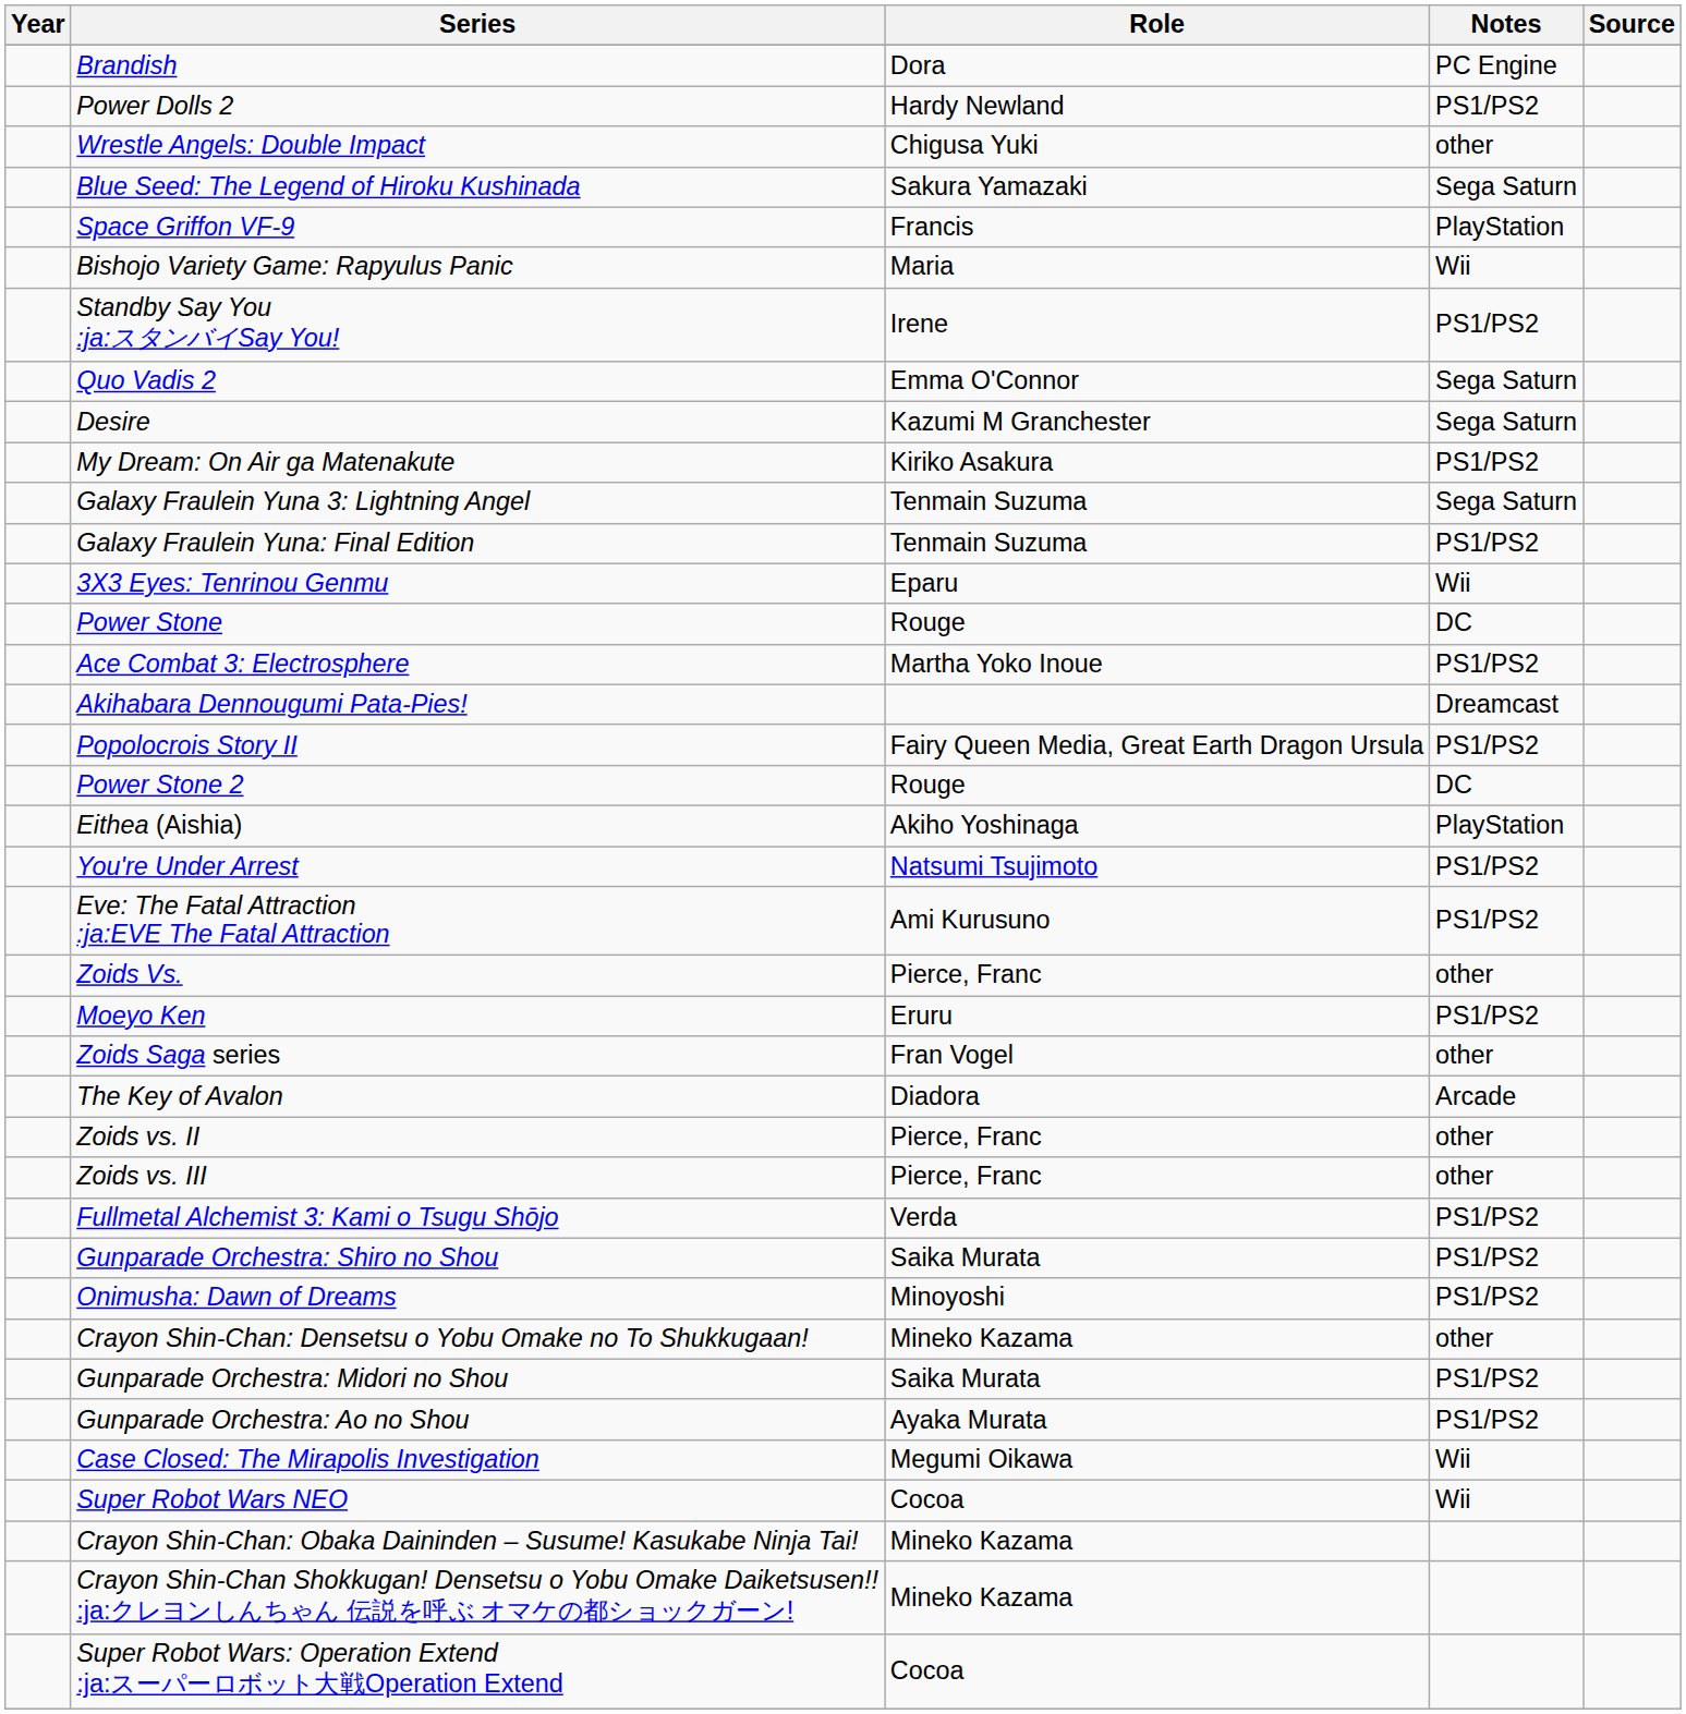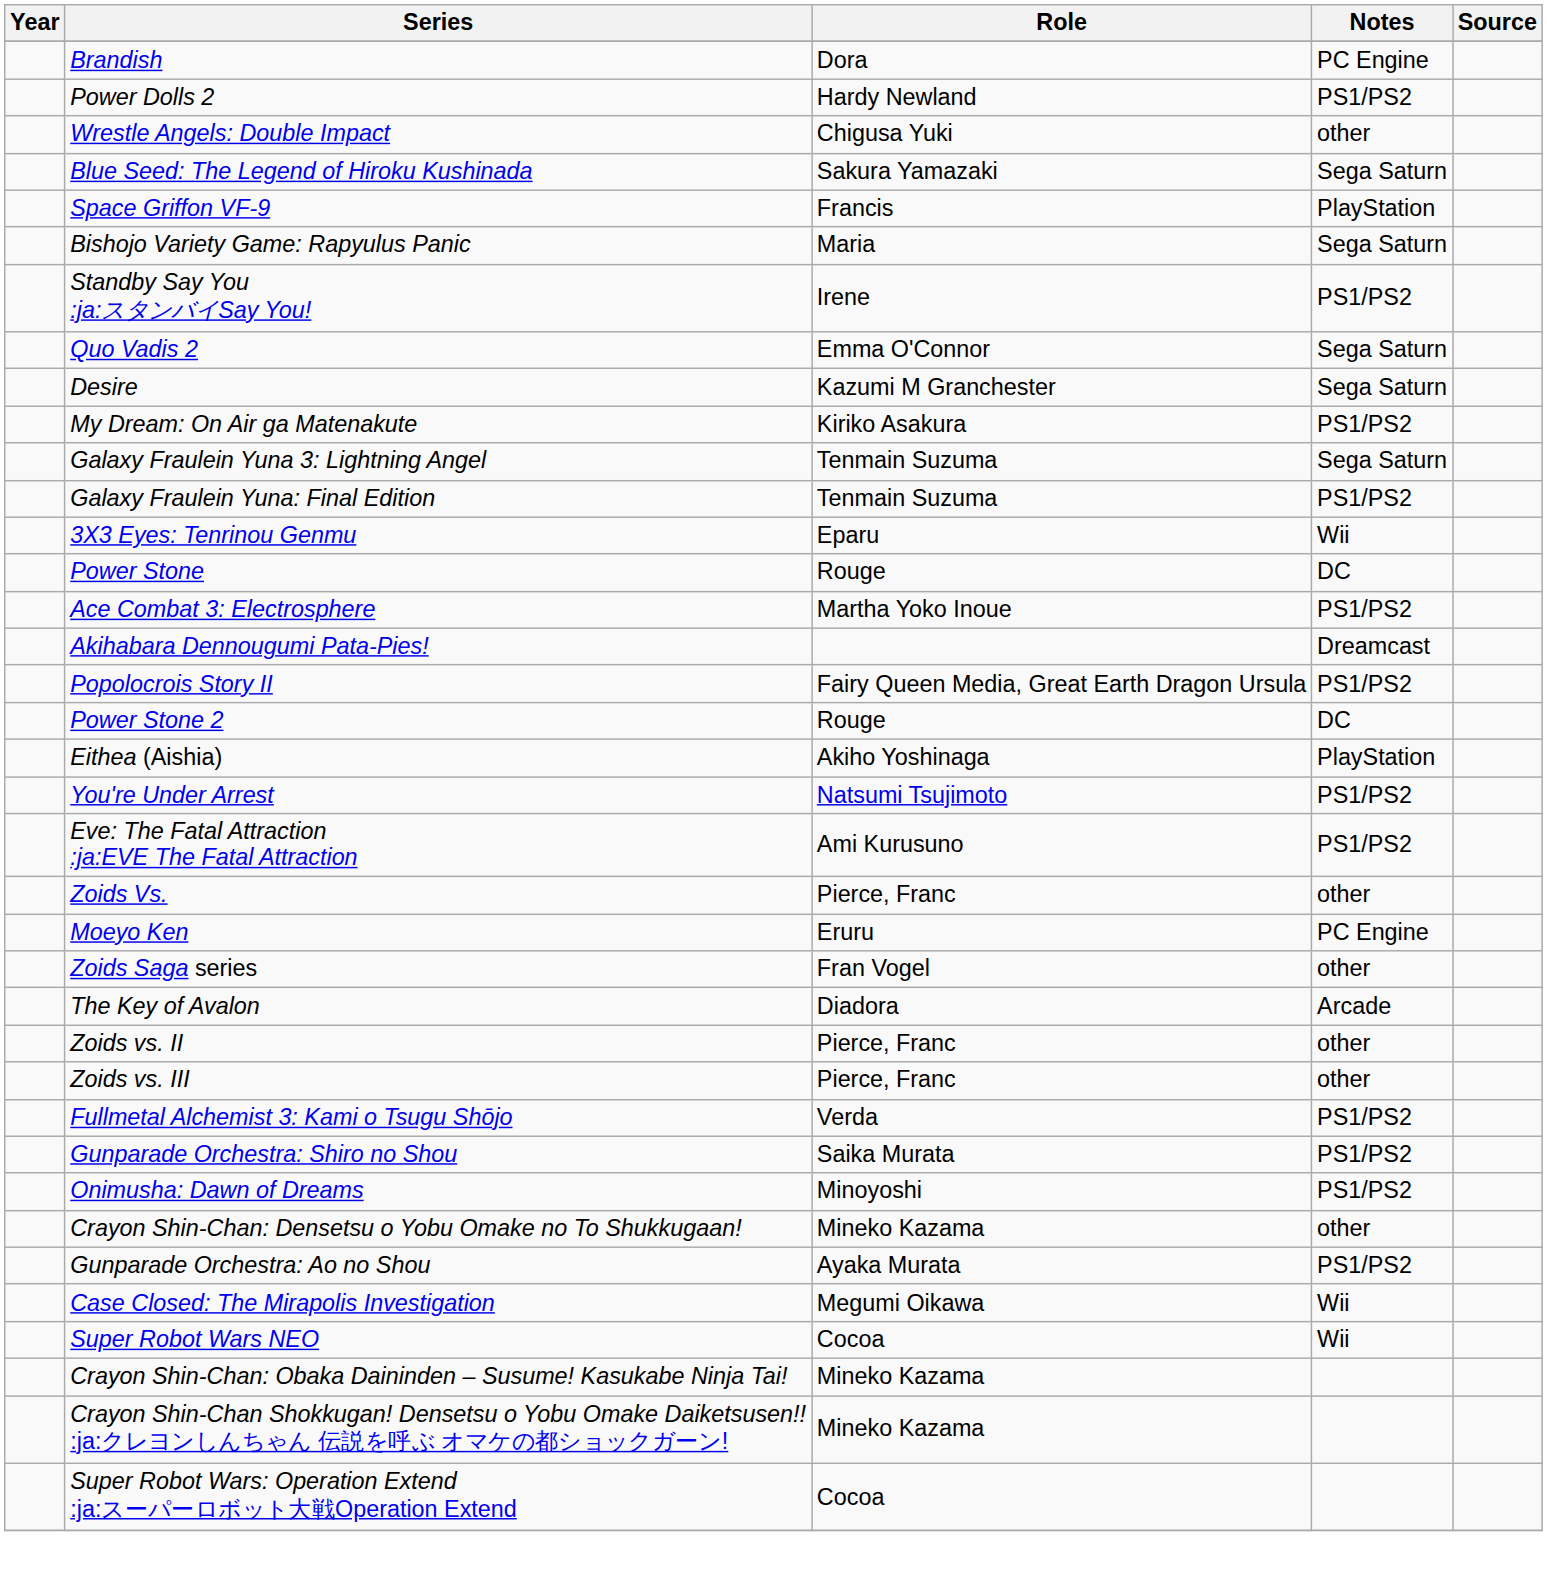 <table class="wikitable sortable plainrowheaders">
 <tr>
 <th>Year</th>
 <th>Series</th>
 <th>Role</th>
 <th class="unsortable">Notes</th>
 <th class="unsortable">Source</th>
 </tr>
 <tr>
 </tr>
 <tr>
 <td></td>
 <td><em><a href='#'>Brandish</a></em></td>
 <td>Dora</td>
 <td>PC Engine</td>
 <td></td>
 </tr>
 <tr>
 <td></td>
 <td><em>Power Dolls 2</em></td>
 <td>Hardy Newland</td>
 <td>PS1/PS2</td>
 <td></td>
 </tr>
 <tr>
 <td></td>
 <td><em><a href='#'>Wrestle Angels: Double Impact</a></em></td>
 <td>Chigusa Yuki</td>
 <td>other</td>
 <td></td>
 </tr>
 <tr>
 <td></td>
 <td><em><a href='#'>Blue Seed: The Legend of Hiroku Kushinada</a></em></td>
 <td>Sakura Yamazaki</td>
 <td>Sega Saturn</td>
 <td></td>
 </tr>
 <tr>
 <td></td>
 <td><em><a href='#'>Space Griffon VF-9</a></em></td>
 <td>Francis</td>
 <td>PlayStation</td>
 <td></td>
 </tr>
 <tr>
 <td></td>
 <td><em>Bishojo Variety Game: Rapyulus Panic</em></td>
 <td>Maria</td>
-<td>Wii</td>
+<td>Sega Saturn</td>
 <td></td>
 </tr>
 <tr>
 <td></td>
 <td><em>Standby Say You<br><a href='#'>:ja:スタンバイSay You!</a></em></td>
 <td>Irene</td>
 <td>PS1/PS2</td>
 <td></td>
 </tr>
 <tr>
 <td></td>
 <td><em><a href='#'>Quo Vadis 2</a></em></td>
 <td>Emma O'Connor</td>
 <td>Sega Saturn</td>
 <td></td>
 </tr>
 <tr>
 <td></td>
 <td><em>Desire</em></td>
 <td>Kazumi M Granchester</td>
 <td>Sega Saturn</td>
 <td></td>
 </tr>
 <tr>
 <td></td>
 <td><em>My Dream: On Air ga Matenakute</em></td>
 <td>Kiriko Asakura</td>
 <td>PS1/PS2</td>
 <td></td>
 </tr>
 <tr>
 <td></td>
 <td><em>Galaxy Fraulein Yuna 3: Lightning Angel</em></td>
 <td>Tenmain Suzuma</td>
 <td>Sega Saturn</td>
 <td></td>
 </tr>
 <tr>
 <td></td>
 <td><em>Galaxy Fraulein Yuna: Final Edition</em></td>
 <td>Tenmain Suzuma</td>
 <td>PS1/PS2</td>
 <td></td>
 </tr>
 <tr>
 <td></td>
 <td><em><a href='#'>3X3 Eyes: Tenrinou Genmu</a></em></td>
 <td>Eparu</td>
 <td>Wii</td>
 <td></td>
 </tr>
 <tr>
 <td></td>
 <td><em><a href='#'>Power Stone</a></em></td>
 <td>Rouge</td>
 <td>DC</td>
 <td></td>
 </tr>
 <tr>
 <td></td>
 <td><em><a href='#'>Ace Combat 3: Electrosphere</a></em></td>
 <td>Martha Yoko Inoue</td>
 <td>PS1/PS2</td>
 <td></td>
 </tr>
 <tr>
 <td></td>
 <td><em><a href='#'>Akihabara Dennougumi Pata-Pies!</a></em></td>
 <td></td>
 <td>Dreamcast</td>
 <td></td>
 </tr>
 <tr>
 <td></td>
 <td><em><a href='#'>Popolocrois Story II</a></em></td>
 <td>Fairy Queen Media, Great Earth Dragon Ursula</td>
 <td>PS1/PS2</td>
 <td></td>
 </tr>
 <tr>
 <td></td>
 <td><em><a href='#'>Power Stone 2</a></em></td>
 <td>Rouge</td>
 <td>DC</td>
 <td></td>
 </tr>
 <tr>
 <td></td>
 <td><em>Eithea</em> (Aishia)</td>
 <td>Akiho Yoshinaga</td>
 <td>PlayStation</td>
 <td></td>
 </tr>
 <tr>
 <td></td>
 <td><em><a href='#'>You're Under Arrest</a></em></td>
 <td><a href='#'>Natsumi Tsujimoto</a></td>
 <td>PS1/PS2</td>
 <td></td>
 </tr>
 <tr>
 <td></td>
 <td><em>Eve: The Fatal Attraction<br><a href='#'>:ja:EVE The Fatal Attraction</a></em></td>
 <td>Ami Kurusuno</td>
 <td>PS1/PS2</td>
 <td></td>
 </tr>
 <tr>
 <td></td>
 <td><em><a href='#'>Zoids Vs.</a></em></td>
 <td>Pierce, Franc</td>
 <td>other</td>
 <td></td>
 </tr>
 <tr>
 <td></td>
 <td><em><a href='#'>Moeyo Ken</a></em></td>
 <td>Eruru</td>
-<td>PS1/PS2</td>
+<td>PC Engine</td>
 <td></td>
 </tr>
 <tr>
 <td></td>
 <td><em><a href='#'>Zoids Saga</a></em> series</td>
 <td>Fran Vogel</td>
 <td>other</td>
 <td></td>
 </tr>
 <tr>
 <td></td>
 <td><em>The Key of Avalon</em></td>
 <td>Diadora</td>
 <td>Arcade</td>
 <td></td>
 </tr>
 <tr>
 <td></td>
 <td><em>Zoids vs. II</em></td>
 <td>Pierce, Franc</td>
 <td>other</td>
 <td></td>
 </tr>
 <tr>
 <td></td>
 <td><em>Zoids vs. III</em></td>
 <td>Pierce, Franc</td>
 <td>other</td>
 <td></td>
 </tr>
 <tr>
 <td></td>
 <td><em><a href='#'>Fullmetal Alchemist 3: Kami o Tsugu Shōjo</a></em></td>
 <td>Verda</td>
 <td>PS1/PS2</td>
 <td></td>
 </tr>
 <tr>
 <td></td>
 <td><em><a href='#'>Gunparade Orchestra: Shiro no Shou</a></em></td>
 <td>Saika Murata</td>
 <td>PS1/PS2</td>
 <td></td>
 </tr>
 <tr>
 <td></td>
 <td><em><a href='#'>Onimusha: Dawn of Dreams</a></em></td>
 <td>Minoyoshi</td>
 <td>PS1/PS2</td>
 <td></td>
 </tr>
 <tr>
 <td></td>
 <td><em>Crayon Shin-Chan: Densetsu o Yobu Omake no To Shukkugaan!</em></td>
 <td>Mineko Kazama</td>
 <td>other</td>
 <td></td>
 </tr>
 <tr>
 <td></td>
-<td><em>Gunparade Orchestra: Midori no Shou</em></td>
-<td>Saika Murata</td>
-<td>PS1/PS2</td>
-<td></td>
-</tr>
-<tr>
-<td></td>
 <td><em>Gunparade Orchestra: Ao no Shou</em></td>
 <td>Ayaka Murata</td>
 <td>PS1/PS2</td>
 <td></td>
 </tr>
 <tr>
 <td></td>
 <td><em><a href='#'>Case Closed: The Mirapolis Investigation</a></em></td>
 <td>Megumi Oikawa</td>
 <td>Wii</td>
 <td></td>
 </tr>
 <tr>
 <td></td>
 <td><em><a href='#'>Super Robot Wars NEO</a></em></td>
 <td>Cocoa</td>
 <td>Wii</td>
 <td></td>
 </tr>
 <tr>
 <td></td>
 <td><em>Crayon Shin-Chan: Obaka Daininden – Susume! Kasukabe Ninja Tai!</em></td>
 <td>Mineko Kazama</td>
 <td></td>
 <td></td>
 </tr>
 <tr>
 <td></td>
 <td><em>Crayon Shin-Chan Shokkugan! Densetsu o Yobu Omake Daiketsusen!!</em><br><a href='#'>:ja:クレヨンしんちゃん 伝説を呼ぶ オマケの都ショックガーン!</a></td>
 <td>Mineko Kazama</td>
 <td></td>
 <td></td>
 </tr>
 <tr>
 <td></td>
 <td><em>Super Robot Wars: Operation Extend</em><br><a href='#'>:ja:スーパーロボット大戦Operation Extend</a></td>
 <td>Cocoa</td>
 <td></td>
 <td></td>
 </tr>
 <tr>
 </tr>
 </table>
